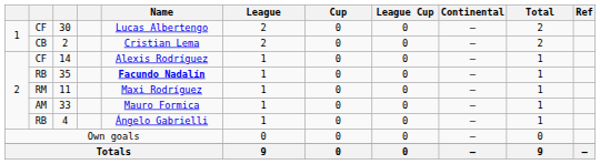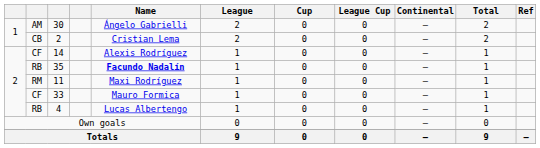 <table class="wikitable sortable" style="font-size: 95%; text-align: center;">
 <tr>
 <th style="width:25px; background:#; color:;"></th>
 <th style="width:25px; background:#; color:;"></th>
 <th style="width:25px; background:#; color:;"></th>
 <th style="width:25px; background:#; color:;"></th>
 <th style="width:150px; background:#; color:;">Name</th>
 <th style="width:100px; background:#; color:;">League</th>
 <th style="width:80px; background:#; color:;">Cup</th>
 <th style="width:80px; background:#; color:;">League Cup</th>
 <th style="width:80px; background:#; color:;">Continental</th>
 <th style="width:80px; background:#; color:;"><strong>Total</strong></th>
 <th style="width:10px; background:#; color:;"><strong>Ref</strong></th>
 </tr>
 <tr>
 <td rowspan=2>1</td>
-<td>CF</td>
+<td>AM</td>
 <td>30</td>
 <td></td>
-<td data-sort-value="Albertengo, Lucas"><a href='#'>Lucas Albertengo</a></td>
+<td data-sort-value="Gabrielli, Ángelo"><a href='#'>Ángelo Gabrielli</a></td>
 <td>2</td>
 <td>0</td>
 <td>0</td>
 <td>–</td>
 <td>2</td>
 <td></td>
 </tr>
 <tr>
 <td>CB</td>
 <td>2</td>
 <td></td>
 <td data-sort-value="Lema, Cristian"><a href='#'>Cristian Lema</a></td>
 <td>2</td>
 <td>0</td>
 <td>0</td>
 <td>–</td>
 <td>2</td>
 <td></td>
 </tr>
 <tr>
 <td rowspan=5>2</td>
 <td>CF</td>
 <td>14</td>
 <td></td>
 <td data-sort-value="Rodríguez, Alexis"><a href='#'>Alexis Rodríguez</a></td>
 <td>1</td>
 <td>0</td>
 <td>0</td>
 <td>–</td>
 <td>1</td>
 <td></td>
 </tr>
 <tr>
 <td>RB</td>
 <td>35</td>
 <td></td>
 <td data-sort-value="Nadalín, Facundo"><strong><a href='#'>Facundo Nadalín</a></strong></td>
 <td>1</td>
 <td>0</td>
 <td>0</td>
 <td>–</td>
 <td>1</td>
 <td></td>
 </tr>
 <tr>
 <td>RM</td>
 <td>11</td>
 <td></td>
 <td data-sort-value="Rodríguez, Maxi"><a href='#'>Maxi Rodríguez</a></td>
 <td>1</td>
 <td>0</td>
 <td>0</td>
 <td>–</td>
 <td>1</td>
 <td></td>
 </tr>
 <tr>
-<td>AM</td>
+<td>CF</td>
 <td>33</td>
 <td></td>
 <td data-sort-value="Formica, Mauro"><a href='#'>Mauro Formica</a></td>
 <td>1</td>
 <td>0</td>
 <td>0</td>
 <td>–</td>
 <td>1</td>
 <td></td>
 </tr>
 <tr>
 <td>RB</td>
 <td>4</td>
 <td></td>
-<td data-sort-value="Gabrielli, Ángelo"><a href='#'>Ángelo Gabrielli</a></td>
+<td data-sort-value="Albertengo, Lucas"><a href='#'>Lucas Albertengo</a></td>
 <td>1</td>
 <td>0</td>
 <td>0</td>
 <td>–</td>
 <td>1</td>
 <td></td>
 </tr>
 <tr>
 <td colspan="5">Own goals</td>
 <td>0</td>
 <td>0</td>
 <td>0</td>
 <td>–</td>
 <td>0</td>
 <td></td>
 </tr>
 <tr>
 </tr>
 <tr class="sortbottom">
 </tr>
 <tr class="sortbottom">
 <th colspan=5><strong>Totals</strong></th>
 <th><strong>9</strong></th>
 <th><strong>0</strong></th>
 <th><strong>0</strong></th>
 <th><strong>–</strong></th>
 <th><strong>9</strong></th>
 <th><strong>—</strong></th>
 </tr>
 </table>
